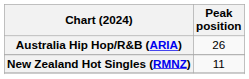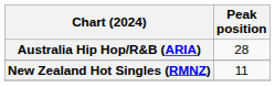 <table class="wikitable sortable plainrowheaders" style="text-align:center">
 <tr>
 <th scope="col">Chart (2024)</th>
 <th scope="col">Peak<br>position</th>
 </tr>
 <tr>
 <th scope="row">Australia Hip Hop/R&B (<a href='#'>ARIA</a>)</th>
-<td>26</td>
+<td>28</td>
 </tr>
 <tr>
 </tr>
 <tr>
 </tr>
 <tr>
 </tr>
 <tr>
 <th scope="row">New Zealand Hot Singles (<a href='#'>RMNZ</a>)</th>
 <td>11</td>
 </tr>
 <tr>
 </tr>
 <tr>
 </tr>
 <tr>
 </tr>
 <tr>
 </tr>
 <tr>
 </tr>
 <tr>
 </tr>
 </table>
